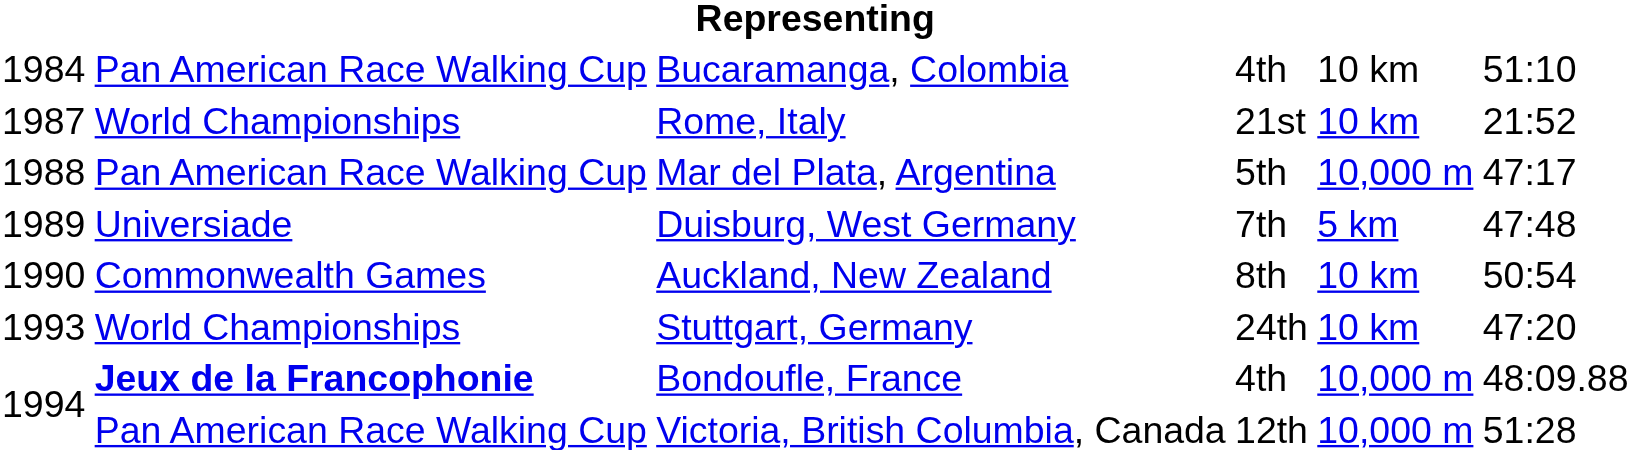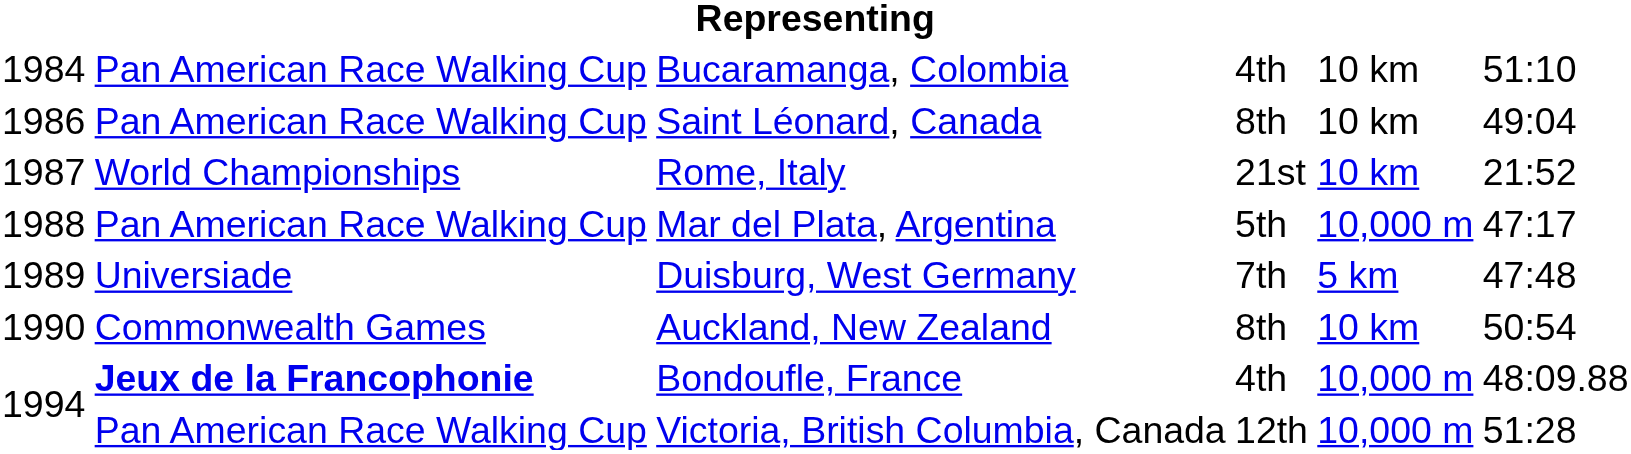 <table>
 <tr>
 <th colspan="6">Representing </th>
 </tr>
 <tr>
 <td>1984</td>
 <td><a href='#'>Pan American Race Walking Cup</a></td>
 <td><a href='#'>Bucaramanga</a>, <a href='#'>Colombia</a></td>
 <td>4th</td>
 <td>10 km</td>
 <td>51:10</td>
+</tr>
+<tr>
+<td>1986</td>
+<td><a href='#'>Pan American Race Walking Cup</a></td>
+<td><a href='#'>Saint Léonard</a>, <a href='#'>Canada</a></td>
+<td>8th</td>
+<td>10 km</td>
+<td>49:04</td>
 </tr>
 <tr>
 <td>1987</td>
 <td><a href='#'>World Championships</a></td>
 <td><a href='#'>Rome, Italy</a></td>
 <td>21st</td>
 <td><a href='#'>10 km</a></td>
 <td>21:52</td>
 </tr>
 <tr>
 <td>1988</td>
 <td><a href='#'>Pan American Race Walking Cup</a></td>
 <td><a href='#'>Mar del Plata</a>, <a href='#'>Argentina</a></td>
 <td>5th</td>
 <td><a href='#'>10,000 m</a></td>
 <td>47:17</td>
 </tr>
 <tr>
 <td>1989</td>
 <td><a href='#'>Universiade</a></td>
 <td><a href='#'>Duisburg, West Germany</a></td>
 <td>7th</td>
 <td><a href='#'>5 km</a></td>
 <td>47:48</td>
 </tr>
 <tr>
 <td>1990</td>
 <td><a href='#'>Commonwealth Games</a></td>
 <td><a href='#'>Auckland, New Zealand</a></td>
 <td>8th</td>
 <td><a href='#'>10 km</a></td>
 <td>50:54</td>
 </tr>
 <tr>
-<td>1993</td>
-<td><a href='#'>World Championships</a></td>
-<td><a href='#'>Stuttgart, Germany</a></td>
-<td>24th</td>
-<td><a href='#'>10 km</a></td>
-<td>47:20</td>
-</tr>
-<tr>
 <td rowspan=2>1994</td>
 <td><strong><a href='#'>Jeux de la Francophonie</a></strong></td>
 <td><a href='#'>Bondoufle, France</a></td>
 <td>4th</td>
 <td><a href='#'>10,000 m</a></td>
 <td>48:09.88</td>
 </tr>
 <tr>
 <td><a href='#'>Pan American Race Walking Cup</a></td>
 <td><a href='#'>Victoria, British Columbia</a>, Canada</td>
 <td>12th</td>
 <td><a href='#'>10,000 m</a></td>
 <td>51:28</td>
 </tr>
 </table>
